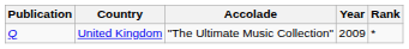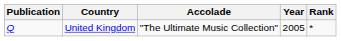 <table class="wikitable" border="1">
 <tr>
 <th>Publication</th>
 <th>Country</th>
 <th>Accolade</th>
 <th>Year</th>
 <th>Rank</th>
 </tr>
 <tr>
 <td><em><a href='#'>Q</a></em></td>
 <td><a href='#'>United Kingdom</a></td>
 <td>"The Ultimate Music Collection"</td>
-<td>2009</td>
+<td>2005</td>
 <td>*</td>
 </tr>
 </table>
